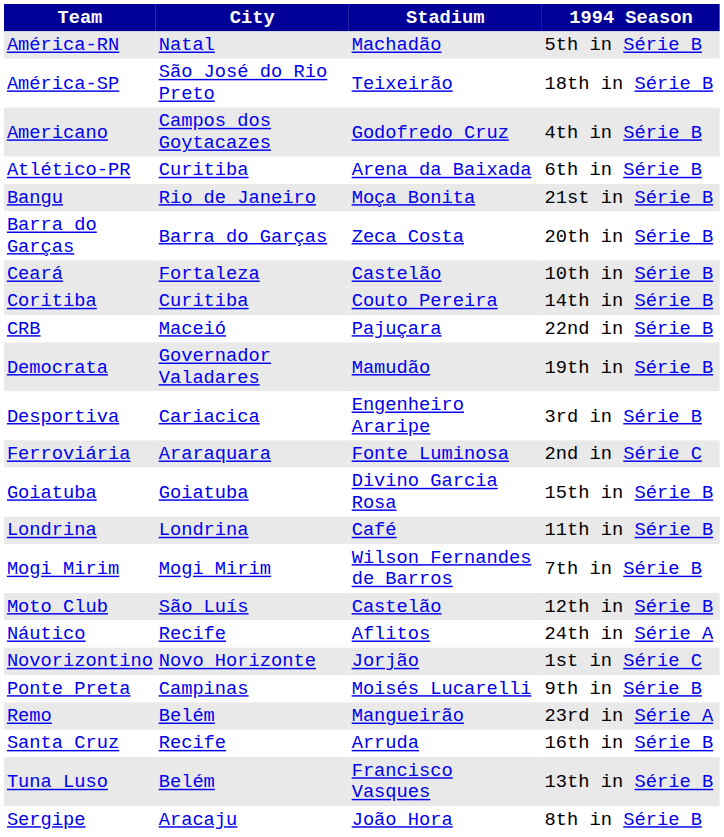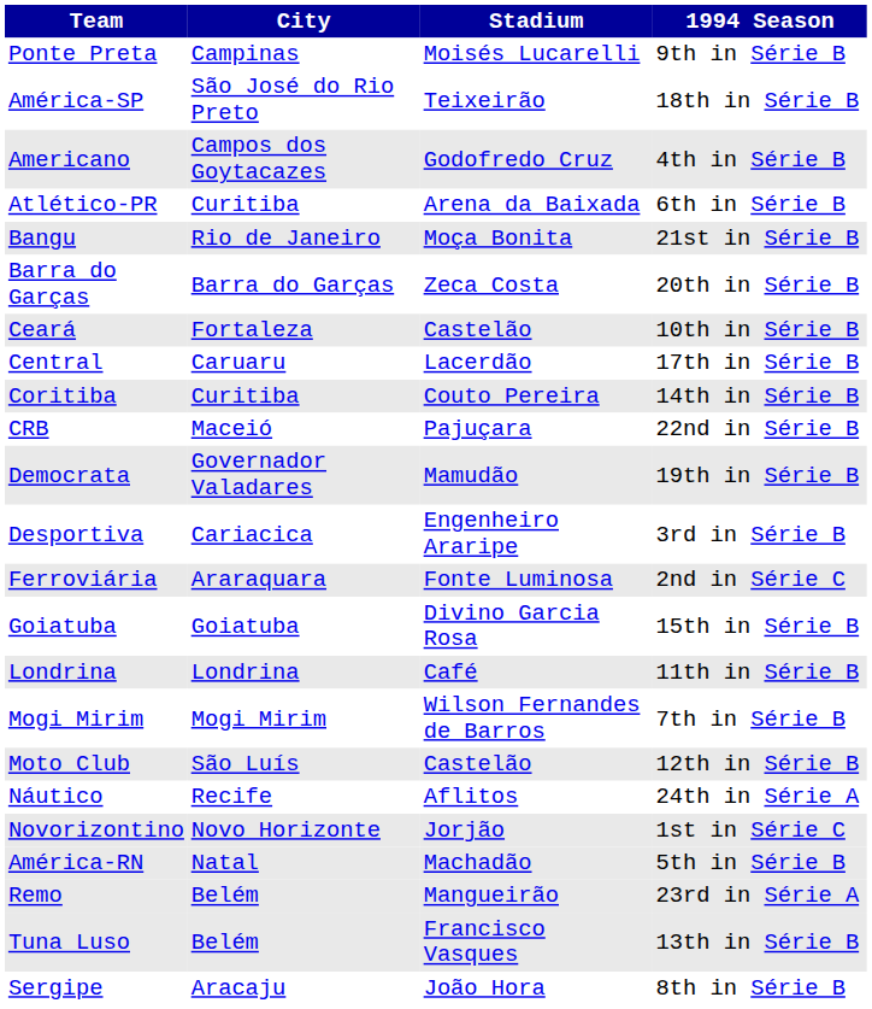 <table border="0,75" cellpadding="2" style="border-collapse: collapse;">
 <tr>
 <th style="background: #009; color: #fff;width:100px">Team</th>
 <th style="background: #009; color: #fff;width:130px">City</th>
 <th style="background: #009; color: #fff;width:130px">Stadium</th>
 <th style="background: #009; color: #fff;width:120px">1994 Season</th>
 </tr>
-<tr style="background:#e9e9e9; color:black">
-<td><a href='#'>América-RN</a></td>
-<td><a href='#'>Natal</a></td>
-<td><a href='#'>Machadão</a></td>
-<td>5th in <a href='#'>Série B</a></td>
+<tr style="background:white; color:black">
+<td><a href='#'>Ponte Preta</a></td>
+<td><a href='#'>Campinas</a></td>
+<td><a href='#'>Moisés Lucarelli</a></td>
+<td>9th in <a href='#'>Série B</a></td>
 </tr>
 <tr style="background:white; color:black">
 <td><a href='#'>América-SP</a></td>
 <td><a href='#'>São José do Rio Preto</a></td>
 <td><a href='#'>Teixeirão</a></td>
 <td>18th in <a href='#'>Série B</a></td>
 </tr>
 <tr style="background:#e9e9e9; color:black">
 <td><a href='#'>Americano</a></td>
 <td><a href='#'>Campos dos Goytacazes</a></td>
 <td><a href='#'>Godofredo Cruz</a></td>
 <td>4th in <a href='#'>Série B</a></td>
 </tr>
 <tr style="background:white; color:black">
 <td><a href='#'>Atlético-PR</a></td>
 <td><a href='#'>Curitiba</a></td>
 <td><a href='#'>Arena da Baixada</a></td>
 <td>6th in <a href='#'>Série B</a></td>
 </tr>
 <tr style="background:#e9e9e9; color:black">
 <td><a href='#'>Bangu</a></td>
 <td><a href='#'>Rio de Janeiro</a></td>
 <td><a href='#'>Moça Bonita</a></td>
 <td>21st in <a href='#'>Série B</a></td>
 </tr>
 <tr style="background:white; color:black">
 <td><a href='#'>Barra do Garças</a></td>
 <td><a href='#'>Barra do Garças</a></td>
 <td><a href='#'>Zeca Costa</a></td>
 <td>20th in <a href='#'>Série B</a></td>
 </tr>
 <tr style="background:#e9e9e9; color:black">
 <td><a href='#'>Ceará</a></td>
 <td><a href='#'>Fortaleza</a></td>
 <td><a href='#'>Castelão</a></td>
 <td>10th in <a href='#'>Série B</a></td>
+</tr>
+<tr style="background:white; color:black">
+<td><a href='#'>Central</a></td>
+<td><a href='#'>Caruaru</a></td>
+<td><a href='#'>Lacerdão</a></td>
+<td>17th in <a href='#'>Série B</a></td>
 </tr>
 <tr style="background:#e9e9e9; color:black">
 <td><a href='#'>Coritiba</a></td>
 <td><a href='#'>Curitiba</a></td>
 <td><a href='#'>Couto Pereira</a></td>
 <td>14th in <a href='#'>Série B</a></td>
 </tr>
 <tr style="background:white; color:black">
 <td><a href='#'>CRB</a></td>
 <td><a href='#'>Maceió</a></td>
 <td><a href='#'>Pajuçara</a></td>
 <td>22nd in <a href='#'>Série B</a></td>
 </tr>
 <tr style="background:#e9e9e9; color:black">
 <td><a href='#'>Democrata</a></td>
 <td><a href='#'>Governador Valadares</a></td>
 <td><a href='#'>Mamudão</a></td>
 <td>19th in <a href='#'>Série B</a></td>
 </tr>
 <tr style="background:white; color:black">
 <td><a href='#'>Desportiva</a></td>
 <td><a href='#'>Cariacica</a></td>
 <td><a href='#'>Engenheiro Araripe</a></td>
 <td>3rd in <a href='#'>Série B</a></td>
 </tr>
 <tr style="background:#e9e9e9; color:black">
 <td><a href='#'>Ferroviária</a></td>
 <td><a href='#'>Araraquara</a></td>
 <td><a href='#'>Fonte Luminosa</a></td>
 <td>2nd in <a href='#'>Série C</a></td>
 </tr>
 <tr style="background:white; color:black">
 <td><a href='#'>Goiatuba</a></td>
 <td><a href='#'>Goiatuba</a></td>
 <td><a href='#'>Divino Garcia Rosa</a></td>
 <td>15th in <a href='#'>Série B</a></td>
 </tr>
 <tr style="background:#e9e9e9; color:black">
 <td><a href='#'>Londrina</a></td>
 <td><a href='#'>Londrina</a></td>
 <td><a href='#'>Café</a></td>
 <td>11th in <a href='#'>Série B</a></td>
 </tr>
 <tr style="background:white; color:black">
 <td><a href='#'>Mogi Mirim</a></td>
 <td><a href='#'>Mogi Mirim</a></td>
 <td><a href='#'>Wilson Fernandes de Barros</a></td>
 <td>7th in <a href='#'>Série B</a></td>
 </tr>
 <tr style="background:#e9e9e9; color:black">
 <td><a href='#'>Moto Club</a></td>
 <td><a href='#'>São Luís</a></td>
 <td><a href='#'>Castelão</a></td>
 <td>12th in <a href='#'>Série B</a></td>
 </tr>
 <tr style="background:white; color:black">
 <td><a href='#'>Náutico</a></td>
 <td><a href='#'>Recife</a></td>
 <td><a href='#'>Aflitos</a></td>
 <td>24th in <a href='#'>Série A</a></td>
 </tr>
 <tr style="background:#e9e9e9; color:black">
 <td><a href='#'>Novorizontino</a></td>
 <td><a href='#'>Novo Horizonte</a></td>
 <td><a href='#'>Jorjão</a></td>
 <td>1st in <a href='#'>Série C</a></td>
 </tr>
-<tr style="background:white; color:black">
-<td><a href='#'>Ponte Preta</a></td>
-<td><a href='#'>Campinas</a></td>
-<td><a href='#'>Moisés Lucarelli</a></td>
-<td>9th in <a href='#'>Série B</a></td>
+<tr style="background:#e9e9e9; color:black">
+<td><a href='#'>América-RN</a></td>
+<td><a href='#'>Natal</a></td>
+<td><a href='#'>Machadão</a></td>
+<td>5th in <a href='#'>Série B</a></td>
 </tr>
 <tr style="background:#e9e9e9; color:black">
 <td><a href='#'>Remo</a></td>
 <td><a href='#'>Belém</a></td>
 <td><a href='#'>Mangueirão</a></td>
 <td>23rd in <a href='#'>Série A</a></td>
-</tr>
-<tr style="background:white; color:black">
-<td><a href='#'>Santa Cruz</a></td>
-<td><a href='#'>Recife</a></td>
-<td><a href='#'>Arruda</a></td>
-<td>16th in <a href='#'>Série B</a></td>
 </tr>
 <tr style="background:#e9e9e9; color:black">
 <td><a href='#'>Tuna Luso</a></td>
 <td><a href='#'>Belém</a></td>
 <td><a href='#'>Francisco Vasques</a></td>
 <td>13th in <a href='#'>Série B</a></td>
 </tr>
 <tr style="background:white; color:black">
 <td><a href='#'>Sergipe</a></td>
 <td><a href='#'>Aracaju</a></td>
 <td><a href='#'>João Hora</a></td>
 <td>8th in <a href='#'>Série B</a></td>
 </tr>
 <tr>
 </tr>
 </table>
